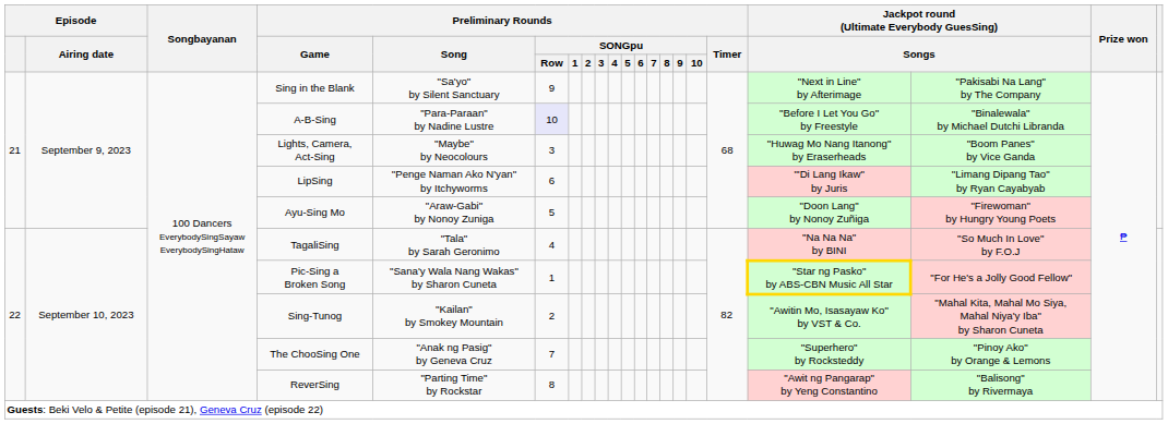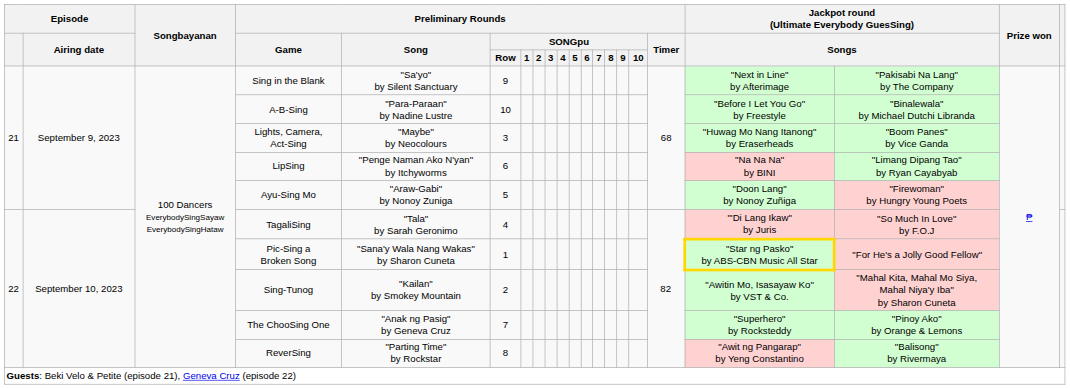 <table class="wikitable mw-collapsible mw-collapsed" style="text-align:center; font-size:90%; line-height:18px;" width="100%">
 <tr>
 <th colspan=2>Episode</th>
 <th rowspan=3>Songbayanan</th>
 <th colspan=14>Preliminary Rounds</th>
 <th colspan=2>Jackpot round<br><strong>(Ultimate Everybody GuesSing)</strong></th>
 <th rowspan=3>Prize won</th>
 <th rowspan=3></th>
 </tr>
 <tr>
 <th rowspan=2></th>
 <th rowspan=2>Airing date</th>
 <th rowspan=2>Game</th>
 <th rowspan=2>Song</th>
 <th colspan=11>SONGpu</th>
 <th rowspan=2>Timer</th>
 <th colspan=2 rowspan=2>Songs</th>
 </tr>
 <tr>
 <th>Row</th>
 <th>1</th>
 <th>2</th>
 <th>3</th>
 <th>4</th>
 <th>5</th>
 <th>6</th>
 <th>7</th>
 <th>8</th>
 <th>9</th>
 <th>10</th>
 </tr>
 <tr>
 <td rowspan=5>21</td>
 <td rowspan=5>September 9, 2023</td>
 <td rowspan=10>100 Dancers<br><small>EverybodySingSayaw<br>EverybodySingHataw</small></td>
 <td>Sing in the Blank</td>
 <td>"Sa'yo"<br>by Silent Sanctuary</td>
 <td>9</td>
 <td></td>
 <td></td>
 <td></td>
 <td></td>
 <td></td>
 <td></td>
 <td></td>
 <td></td>
 <td></td>
 <td></td>
 <td rowspan=5>68<br></td>
 <td bgcolor=D2FFD2>"Next in Line"<br>by Afterimage</td>
 <td bgcolor=D2FFD2>"Pakisabi Na Lang"<br>by The Company</td>
 <td rowspan=10><a href='#'>₱</a></td>
 <td rowspan=5><br></td>
 </tr>
 <tr>
 <td>A-B-Sing</td>
 <td>"Para-Paraan"<br>by Nadine Lustre</td>
-<td style="background: lavender;">10</td>
+<td>10</td>
 <td></td>
 <td></td>
 <td></td>
 <td></td>
 <td></td>
 <td></td>
 <td></td>
 <td></td>
 <td></td>
 <td></td>
 <td bgcolor=D2FFD2>"Before I Let You Go"<br>by Freestyle</td>
 <td bgcolor=D2FFD2>"Binalewala"<br>by Michael Dutchi Libranda</td>
 </tr>
 <tr>
 <td>Lights, Camera,<br>Act-Sing</td>
 <td>"Maybe"<br>by Neocolours</td>
 <td>3</td>
 <td></td>
 <td></td>
 <td></td>
 <td></td>
 <td></td>
 <td></td>
 <td></td>
 <td></td>
 <td></td>
 <td></td>
 <td bgcolor=D2FFD2>"Huwag Mo Nang Itanong"<br>by Eraserheads</td>
 <td bgcolor=D2FFD2>"Boom Panes"<br>by Vice Ganda</td>
 </tr>
 <tr>
 <td>LipSing</td>
 <td>"Penge Naman Ako N'yan"<br>by Itchyworms</td>
 <td>6</td>
 <td></td>
 <td></td>
 <td></td>
 <td></td>
 <td></td>
 <td></td>
 <td></td>
 <td></td>
 <td></td>
 <td></td>
-<td bgcolor=FFD2D2>"'Di Lang Ikaw"<br>by Juris</td>
+<td bgcolor=FFD2D2>"Na Na Na"<br>by BINI</td>
 <td bgcolor=D2FFD2>"Limang Dipang Tao"<br>by Ryan Cayabyab</td>
 </tr>
 <tr>
 <td>Ayu-Sing Mo</td>
 <td>"Araw-Gabi"<br>by Nonoy Zuniga</td>
 <td>5</td>
 <td></td>
 <td></td>
 <td></td>
 <td></td>
 <td></td>
 <td></td>
 <td></td>
 <td></td>
 <td></td>
 <td></td>
 <td bgcolor=D2FFD2>"Doon Lang"<br>by Nonoy Zuñiga</td>
 <td bgcolor=FFD2D2>"Firewoman"<br>by Hungry Young Poets</td>
 </tr>
 <tr>
 <td rowspan=5>22</td>
 <td rowspan=5>September 10, 2023</td>
 <td>TagaliSing</td>
 <td>"Tala"<br>by Sarah Geronimo</td>
 <td>4</td>
 <td></td>
 <td></td>
 <td></td>
 <td></td>
 <td></td>
 <td></td>
 <td></td>
 <td></td>
 <td></td>
 <td></td>
 <td rowspan=5>82<br></td>
-<td bgcolor=FFD2D2>"Na Na Na"<br>by BINI</td>
+<td bgcolor=FFD2D2>"'Di Lang Ikaw"<br>by Juris</td>
 <td bgcolor=FFD2D2>"So Much In Love"<br>by F.O.J</td>
 <td rowspan=5><br></td>
 </tr>
 <tr>
 <td>Pic-Sing a<br>Broken Song</td>
 <td>"Sana'y Wala Nang Wakas"<br>by Sharon Cuneta</td>
 <td>1</td>
 <td></td>
 <td></td>
 <td></td>
 <td></td>
 <td></td>
 <td></td>
 <td></td>
 <td></td>
 <td></td>
 <td></td>
 <td style="background: #D2FFD2; border:solid 4px #FFD700;">"Star ng Pasko"<br>by ABS-CBN Music All Star</td>
 <td bgcolor=FFD2D2>"For He's a Jolly Good Fellow"</td>
 </tr>
 <tr>
 <td>Sing-Tunog</td>
 <td>"Kailan"<br>by Smokey Mountain</td>
 <td>2</td>
 <td></td>
 <td></td>
 <td></td>
 <td></td>
 <td></td>
 <td></td>
 <td></td>
 <td></td>
 <td></td>
 <td></td>
 <td bgcolor=D2FFD2>"Awitin Mo, Isasayaw Ko"<br>by VST & Co.</td>
 <td bgcolor=FFD2D2>"Mahal Kita, Mahal Mo Siya,<br>Mahal Niya'y Iba"<br>by Sharon Cuneta</td>
 </tr>
 <tr>
 <td>The ChooSing One</td>
 <td>"Anak ng Pasig"<br>by Geneva Cruz</td>
 <td>7</td>
 <td></td>
 <td></td>
 <td></td>
 <td></td>
 <td></td>
 <td></td>
 <td></td>
 <td></td>
 <td></td>
 <td></td>
 <td bgcolor=D2FFD2>"Superhero"<br>by Rocksteddy</td>
 <td bgcolor=D2FFD2>"Pinoy Ako"<br>by Orange & Lemons</td>
 </tr>
 <tr>
 <td>ReverSing</td>
 <td>"Parting Time"<br>by Rockstar</td>
 <td>8</td>
 <td></td>
 <td></td>
 <td></td>
 <td></td>
 <td></td>
 <td></td>
 <td></td>
 <td></td>
 <td></td>
 <td></td>
 <td bgcolor=FFD2D2>"Awit ng Pangarap"<br>by Yeng Constantino</td>
 <td bgcolor=D2FFD2>"Balisong"<br>by Rivermaya</td>
 </tr>
 <tr>
 <td colspan=21 style="background:white;" align="left"><strong>Guests</strong>: Beki Velo & Petite (episode 21), <a href='#'>Geneva Cruz</a> (episode 22)</td>
 </tr>
 </table>
